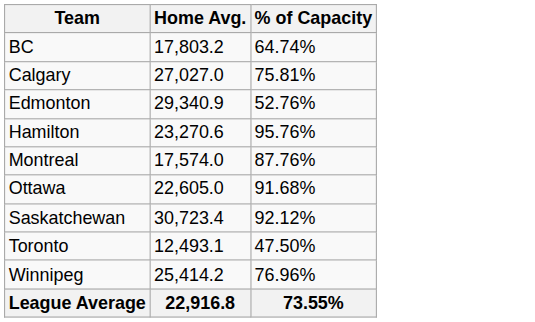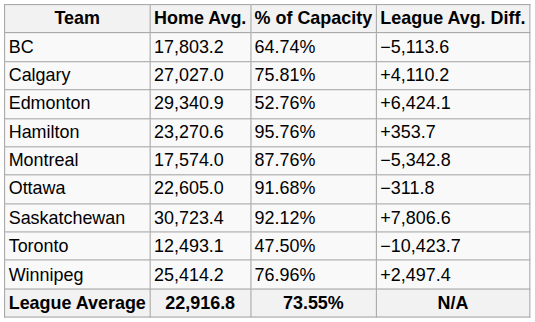 <table class="wikitable sortable">
 <tr>
 <th>Team</th>
 <th>Home Avg.</th>
 <th>% of Capacity</th>
+<th>League Avg. Diff.</th>
 </tr>
 <tr>
 <td>BC</td>
 <td>17,803.2</td>
 <td>64.74%</td>
+<td>−5,113.6</td>
 </tr>
 <tr>
 <td>Calgary</td>
 <td>27,027.0</td>
 <td>75.81%</td>
+<td>+4,110.2</td>
 </tr>
 <tr>
 <td>Edmonton</td>
 <td>29,340.9</td>
 <td>52.76%</td>
+<td>+6,424.1</td>
 </tr>
 <tr>
 <td>Hamilton</td>
 <td>23,270.6</td>
 <td>95.76%</td>
+<td>+353.7</td>
 </tr>
 <tr>
 <td>Montreal</td>
 <td>17,574.0</td>
 <td>87.76%</td>
+<td>−5,342.8</td>
 </tr>
 <tr>
 <td>Ottawa</td>
 <td>22,605.0</td>
 <td>91.68%</td>
+<td>−311.8</td>
 </tr>
 <tr>
 <td>Saskatchewan</td>
 <td>30,723.4</td>
 <td>92.12%</td>
+<td>+7,806.6</td>
 </tr>
 <tr>
 <td>Toronto</td>
 <td>12,493.1</td>
 <td>47.50%</td>
+<td>−10,423.7</td>
 </tr>
 <tr>
 <td>Winnipeg</td>
 <td>25,414.2</td>
 <td>76.96%</td>
+<td>+2,497.4</td>
 </tr>
 <tr>
 <th>League Average</th>
 <th><strong>22,916.8</strong></th>
 <th><strong>73.55%</strong></th>
+<th><strong>N/A</strong></th>
 </tr>
 </table>
